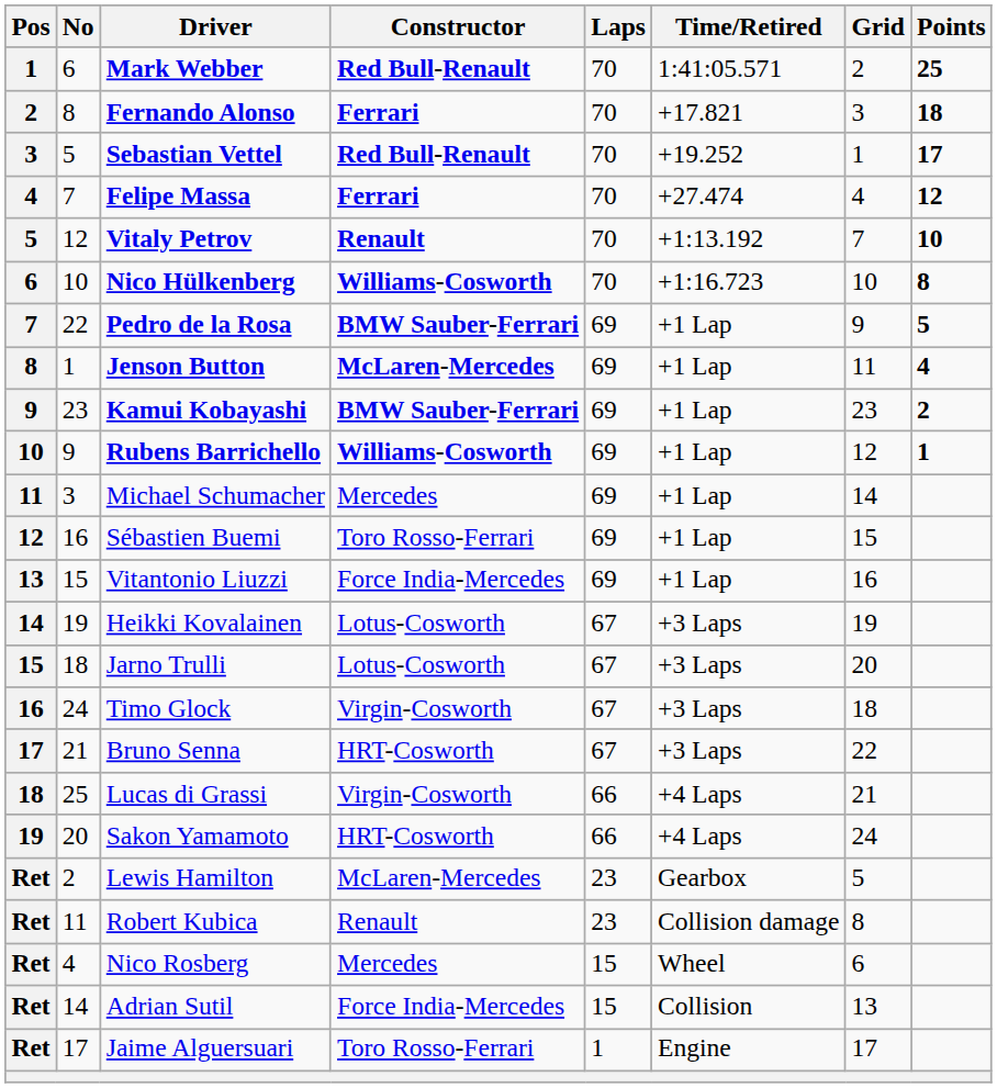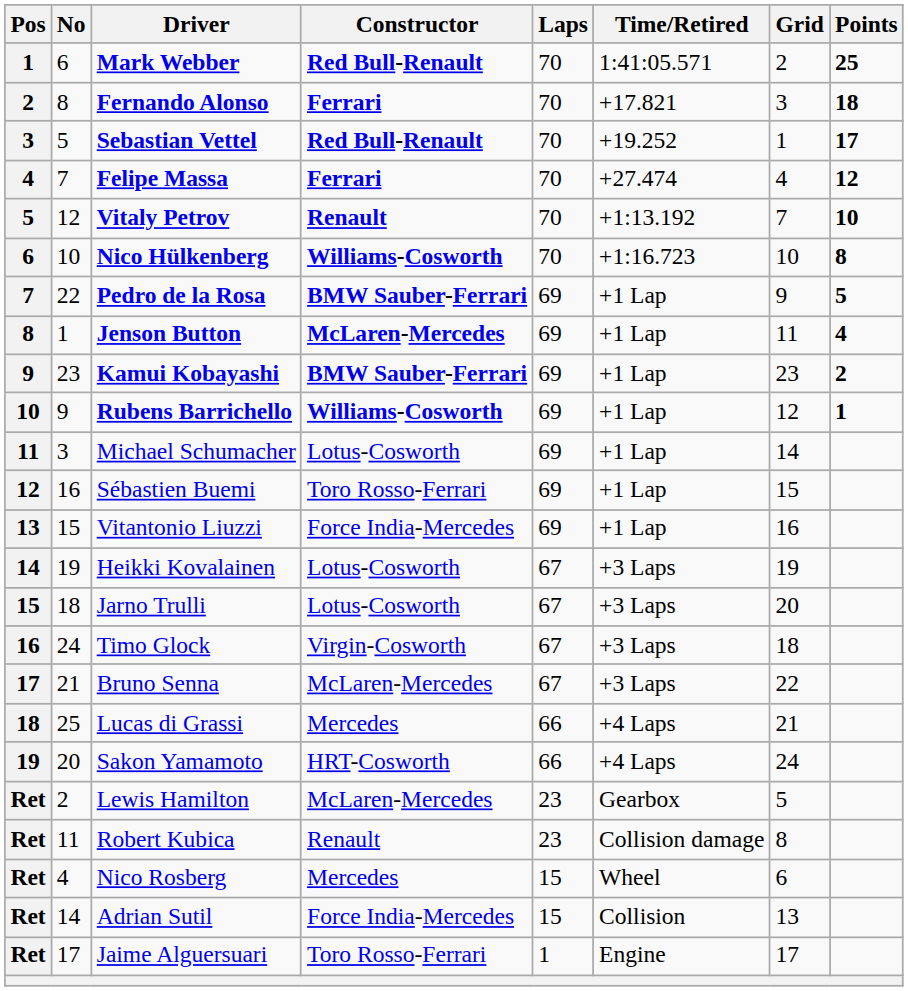 <table class="wikitable" style="font-size: 85%">
 <tr>
 <th>Pos</th>
 <th>No</th>
 <th>Driver</th>
 <th>Constructor</th>
 <th>Laps</th>
 <th>Time/Retired</th>
 <th>Grid</th>
 <th>Points</th>
 </tr>
 <tr>
 <th>1</th>
 <td>6</td>
 <td> <strong><a href='#'>Mark Webber</a></strong></td>
 <td><strong><a href='#'>Red Bull</a>-<a href='#'>Renault</a></strong></td>
 <td>70</td>
 <td>1:41:05.571</td>
 <td>2</td>
 <td><strong>25</strong></td>
 </tr>
 <tr>
 <th>2</th>
 <td>8</td>
 <td> <strong><a href='#'>Fernando Alonso</a></strong></td>
 <td><strong><a href='#'>Ferrari</a></strong></td>
 <td>70</td>
 <td>+17.821</td>
 <td>3</td>
 <td><strong>18</strong></td>
 </tr>
 <tr>
 <th>3</th>
 <td>5</td>
 <td> <strong><a href='#'>Sebastian Vettel</a></strong></td>
 <td><strong><a href='#'>Red Bull</a>-<a href='#'>Renault</a></strong></td>
 <td>70</td>
 <td>+19.252</td>
 <td>1</td>
 <td><strong>17</strong></td>
 </tr>
 <tr>
 <th>4</th>
 <td>7</td>
 <td> <strong><a href='#'>Felipe Massa</a></strong></td>
 <td><strong><a href='#'>Ferrari</a></strong></td>
 <td>70</td>
 <td>+27.474</td>
 <td>4</td>
 <td><strong>12</strong></td>
 </tr>
 <tr>
 <th>5</th>
 <td>12</td>
 <td> <strong><a href='#'>Vitaly Petrov</a></strong></td>
 <td><strong><a href='#'>Renault</a></strong></td>
 <td>70</td>
 <td>+1:13.192</td>
 <td>7</td>
 <td><strong>10</strong></td>
 </tr>
 <tr>
 <th>6</th>
 <td>10</td>
 <td> <strong><a href='#'>Nico Hülkenberg</a></strong></td>
 <td><strong><a href='#'>Williams</a>-<a href='#'>Cosworth</a></strong></td>
 <td>70</td>
 <td>+1:16.723</td>
 <td>10</td>
 <td><strong>8</strong></td>
 </tr>
 <tr>
 <th>7</th>
 <td>22</td>
 <td> <strong><a href='#'>Pedro de la Rosa</a></strong></td>
 <td><strong><a href='#'>BMW Sauber</a>-<a href='#'>Ferrari</a></strong></td>
 <td>69</td>
 <td>+1 Lap</td>
 <td>9</td>
 <td><strong>5</strong></td>
 </tr>
 <tr>
 <th>8</th>
 <td>1</td>
 <td> <strong><a href='#'>Jenson Button</a></strong></td>
 <td><strong><a href='#'>McLaren</a>-<a href='#'>Mercedes</a></strong></td>
 <td>69</td>
 <td>+1 Lap</td>
 <td>11</td>
 <td><strong>4</strong></td>
 </tr>
 <tr>
 <th>9</th>
 <td>23</td>
 <td> <strong><a href='#'>Kamui Kobayashi</a></strong></td>
 <td><strong><a href='#'>BMW Sauber</a>-<a href='#'>Ferrari</a></strong></td>
 <td>69</td>
 <td>+1 Lap</td>
 <td>23</td>
 <td><strong>2</strong></td>
 </tr>
 <tr>
 <th>10</th>
 <td>9</td>
 <td> <strong><a href='#'>Rubens Barrichello</a></strong></td>
 <td><strong><a href='#'>Williams</a>-<a href='#'>Cosworth</a></strong></td>
 <td>69</td>
 <td>+1 Lap</td>
 <td>12</td>
 <td><strong>1</strong></td>
 </tr>
 <tr>
 <th>11</th>
 <td>3</td>
 <td> <a href='#'>Michael Schumacher</a></td>
-<td><a href='#'>Mercedes</a></td>
+<td><a href='#'>Lotus</a>-<a href='#'>Cosworth</a></td>
 <td>69</td>
 <td>+1 Lap</td>
 <td>14</td>
 <td></td>
 </tr>
 <tr>
 <th>12</th>
 <td>16</td>
 <td> <a href='#'>Sébastien Buemi</a></td>
 <td><a href='#'>Toro Rosso</a>-<a href='#'>Ferrari</a></td>
 <td>69</td>
 <td>+1 Lap</td>
 <td>15</td>
 <td></td>
 </tr>
 <tr>
 <th>13</th>
 <td>15</td>
 <td> <a href='#'>Vitantonio Liuzzi</a></td>
 <td><a href='#'>Force India</a>-<a href='#'>Mercedes</a></td>
 <td>69</td>
 <td>+1 Lap</td>
 <td>16</td>
 <td></td>
 </tr>
 <tr>
 <th>14</th>
 <td>19</td>
 <td> <a href='#'>Heikki Kovalainen</a></td>
 <td><a href='#'>Lotus</a>-<a href='#'>Cosworth</a></td>
 <td>67</td>
 <td>+3 Laps</td>
 <td>19</td>
 <td></td>
 </tr>
 <tr>
 <th>15</th>
 <td>18</td>
 <td> <a href='#'>Jarno Trulli</a></td>
 <td><a href='#'>Lotus</a>-<a href='#'>Cosworth</a></td>
 <td>67</td>
 <td>+3 Laps</td>
 <td>20</td>
 <td></td>
 </tr>
 <tr>
 <th>16</th>
 <td>24</td>
 <td> <a href='#'>Timo Glock</a></td>
 <td><a href='#'>Virgin</a>-<a href='#'>Cosworth</a></td>
 <td>67</td>
 <td>+3 Laps</td>
 <td>18</td>
 <td></td>
 </tr>
 <tr>
 <th>17</th>
 <td>21</td>
 <td> <a href='#'>Bruno Senna</a></td>
-<td><a href='#'>HRT</a>-<a href='#'>Cosworth</a></td>
+<td><a href='#'>McLaren</a>-<a href='#'>Mercedes</a></td>
 <td>67</td>
 <td>+3 Laps</td>
 <td>22</td>
 <td></td>
 </tr>
 <tr>
 <th>18</th>
 <td>25</td>
 <td> <a href='#'>Lucas di Grassi</a></td>
-<td><a href='#'>Virgin</a>-<a href='#'>Cosworth</a></td>
+<td><a href='#'>Mercedes</a></td>
 <td>66</td>
 <td>+4 Laps</td>
 <td>21</td>
 <td></td>
 </tr>
 <tr>
 <th>19</th>
 <td>20</td>
 <td> <a href='#'>Sakon Yamamoto</a></td>
 <td><a href='#'>HRT</a>-<a href='#'>Cosworth</a></td>
 <td>66</td>
 <td>+4 Laps</td>
 <td>24</td>
 <td></td>
 </tr>
 <tr>
 <th>Ret</th>
 <td>2</td>
 <td> <a href='#'>Lewis Hamilton</a></td>
 <td><a href='#'>McLaren</a>-<a href='#'>Mercedes</a></td>
 <td>23</td>
 <td>Gearbox</td>
 <td>5</td>
 <td></td>
 </tr>
 <tr>
 <th>Ret</th>
 <td>11</td>
 <td> <a href='#'>Robert Kubica</a></td>
 <td><a href='#'>Renault</a></td>
 <td>23</td>
 <td>Collision damage</td>
 <td>8</td>
 <td></td>
 </tr>
 <tr>
 <th>Ret</th>
 <td>4</td>
 <td> <a href='#'>Nico Rosberg</a></td>
 <td><a href='#'>Mercedes</a></td>
 <td>15</td>
 <td>Wheel</td>
 <td>6</td>
 <td></td>
 </tr>
 <tr>
 <th>Ret</th>
 <td>14</td>
 <td> <a href='#'>Adrian Sutil</a></td>
 <td><a href='#'>Force India</a>-<a href='#'>Mercedes</a></td>
 <td>15</td>
 <td>Collision</td>
 <td>13</td>
 <td></td>
 </tr>
 <tr>
 <th>Ret</th>
 <td>17</td>
 <td> <a href='#'>Jaime Alguersuari</a></td>
 <td><a href='#'>Toro Rosso</a>-<a href='#'>Ferrari</a></td>
 <td>1</td>
 <td>Engine</td>
 <td>17</td>
 <td></td>
 </tr>
 <tr>
 <th colspan="8"></th>
 </tr>
 </table>
